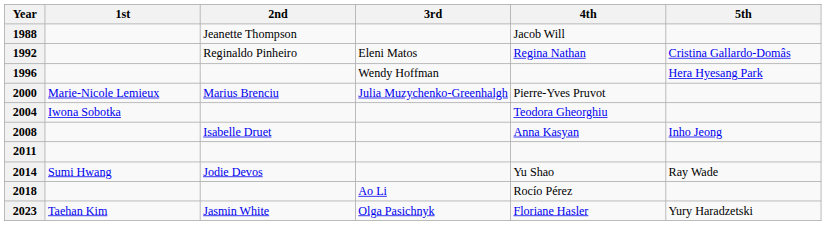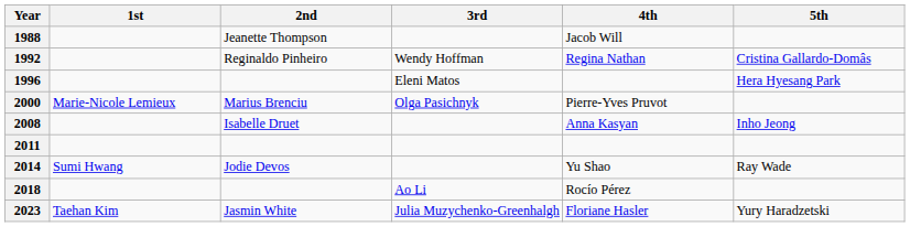 <table class="wikitable" style="font-size:97%;">
 <tr>
 <th width="5%">Year</th>
 <th width="19%">1st</th>
 <th width="19%">2nd</th>
 <th width="19%">3rd</th>
 <th width="19%">4th</th>
 <th width="19%">5th</th>
 </tr>
 <tr valign="top">
 <th>1988</th>
 <td></td>
 <td>Jeanette Thompson</td>
 <td></td>
 <td>Jacob Will</td>
 <td></td>
 </tr>
 <tr valign="top">
 <th>1992</th>
 <td></td>
 <td>Reginaldo Pinheiro</td>
-<td>Eleni Matos</td>
+<td>Wendy Hoffman</td>
 <td><a href='#'>Regina Nathan</a></td>
 <td><a href='#'>Cristina Gallardo-Domâs</a></td>
 </tr>
 <tr valign="top">
 <th>1996</th>
 <td></td>
 <td></td>
-<td>Wendy Hoffman</td>
+<td>Eleni Matos</td>
 <td></td>
 <td><a href='#'>Hera Hyesang Park</a></td>
 </tr>
 <tr valign="top">
 <th>2000</th>
 <td><a href='#'>Marie-Nicole Lemieux</a></td>
 <td><a href='#'>Marius Brenciu</a></td>
-<td><a href='#'>Julia Muzychenko-Greenhalgh</a></td>
+<td><a href='#'>Olga Pasichnyk</a></td>
 <td>Pierre-Yves Pruvot</td>
-<td></td>
-</tr>
-<tr valign="top">
-<th>2004</th>
-<td><a href='#'>Iwona Sobotka</a></td>
-<td></td>
-<td></td>
-<td><a href='#'>Teodora Gheorghiu</a></td>
 <td></td>
 </tr>
 <tr valign="top">
 <th>2008</th>
 <td></td>
 <td><a href='#'>Isabelle Druet</a></td>
 <td></td>
 <td><a href='#'>Anna Kasyan</a></td>
 <td><a href='#'>Inho Jeong</a></td>
 </tr>
 <tr valign="top">
 <th>2011</th>
 <td></td>
 <td></td>
 <td></td>
 <td></td>
 <td></td>
 </tr>
 <tr>
 <th>2014</th>
 <td><a href='#'>Sumi Hwang</a></td>
 <td><a href='#'>Jodie Devos</a></td>
 <td></td>
 <td>Yu Shao</td>
 <td>Ray Wade</td>
 </tr>
 <tr>
 <th>2018</th>
 <td></td>
 <td></td>
 <td><a href='#'>Ao Li</a></td>
 <td>Rocío Pérez</td>
 <td></td>
 </tr>
 <tr>
 <th>2023</th>
 <td><a href='#'>Taehan Kim</a></td>
 <td><a href='#'>Jasmin White</a></td>
-<td><a href='#'>Olga Pasichnyk</a></td>
+<td><a href='#'>Julia Muzychenko-Greenhalgh</a></td>
 <td><a href='#'>Floriane Hasler</a></td>
 <td>Yury Haradzetski</td>
 </tr>
 </table>
